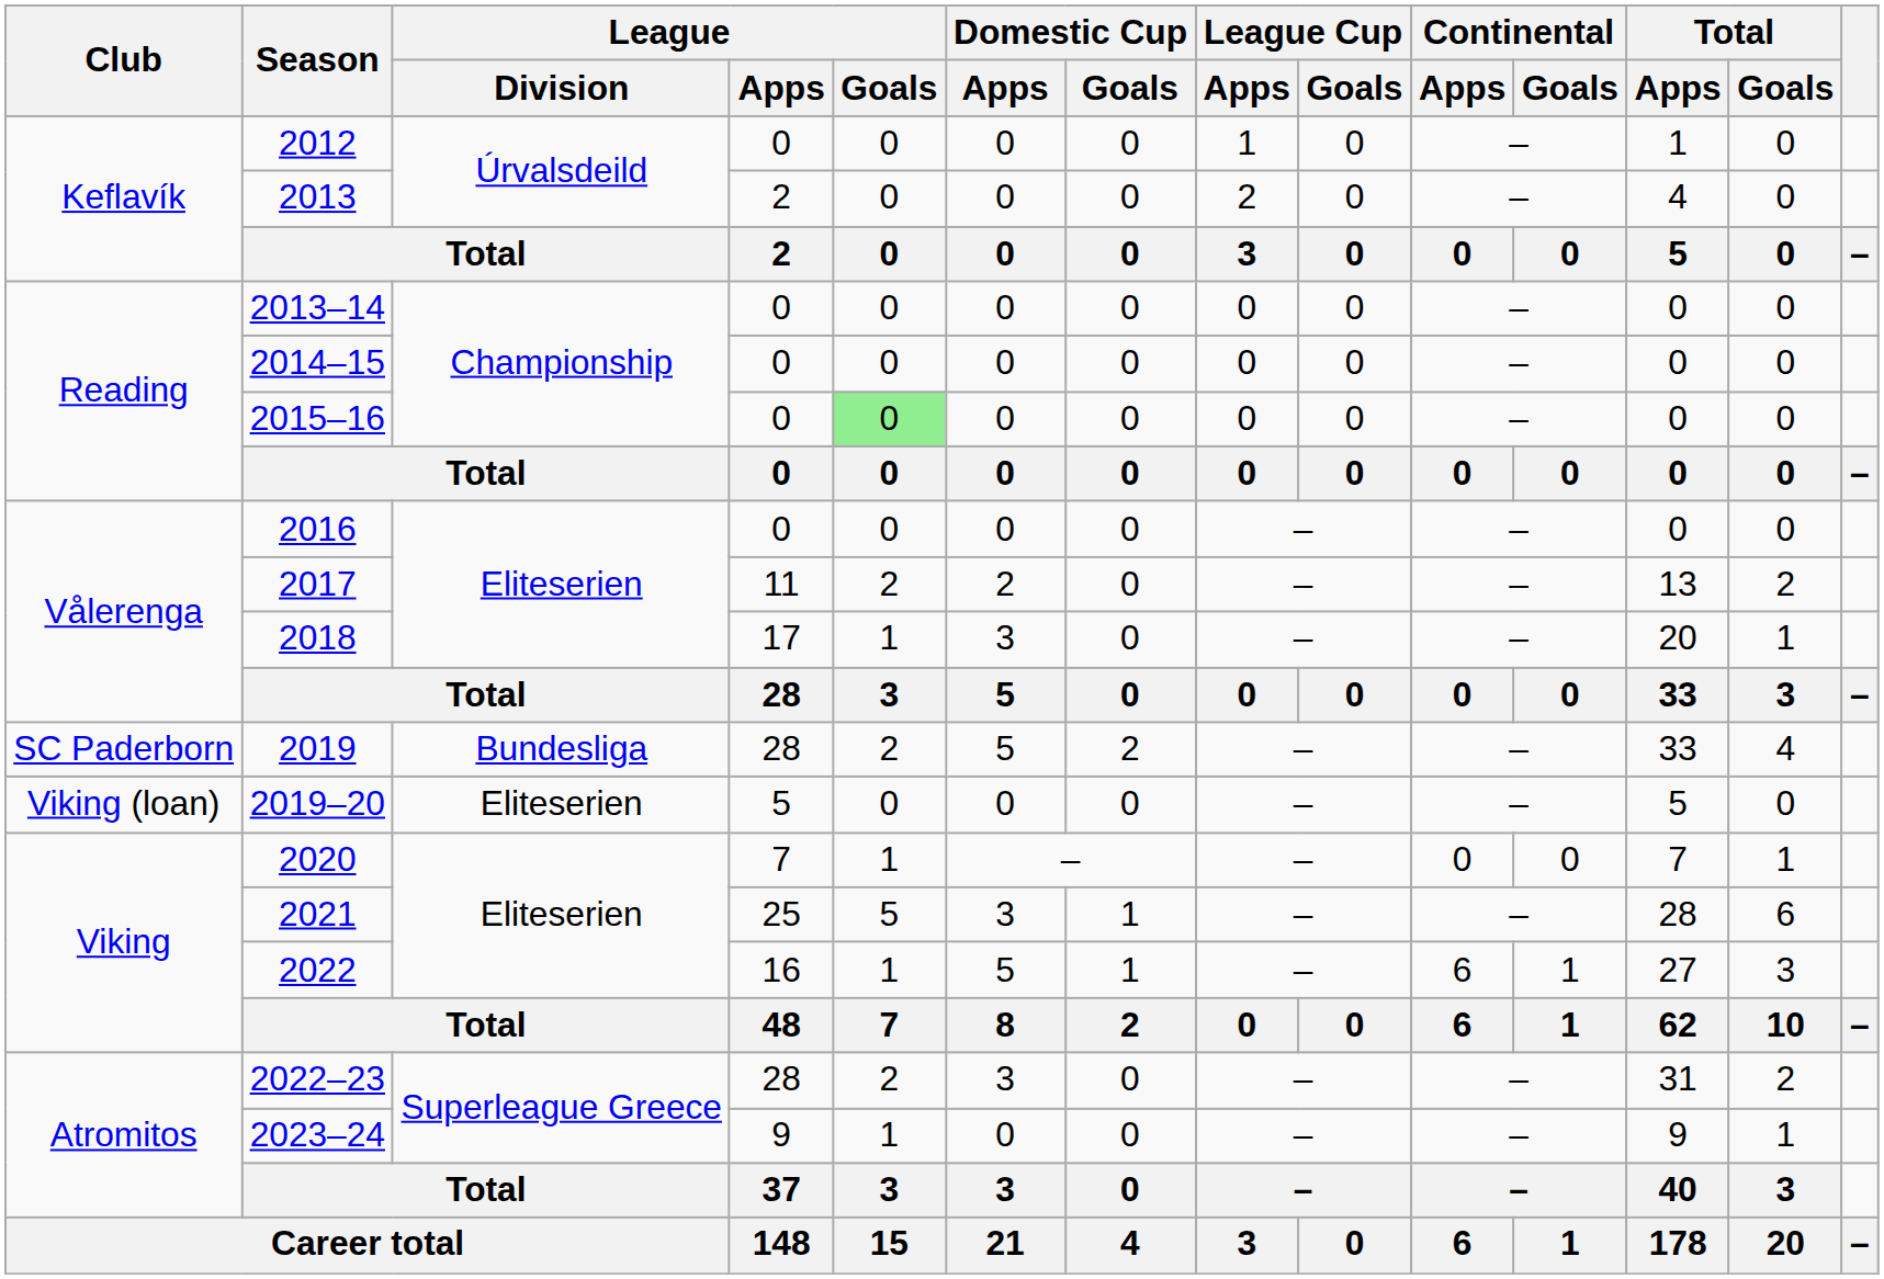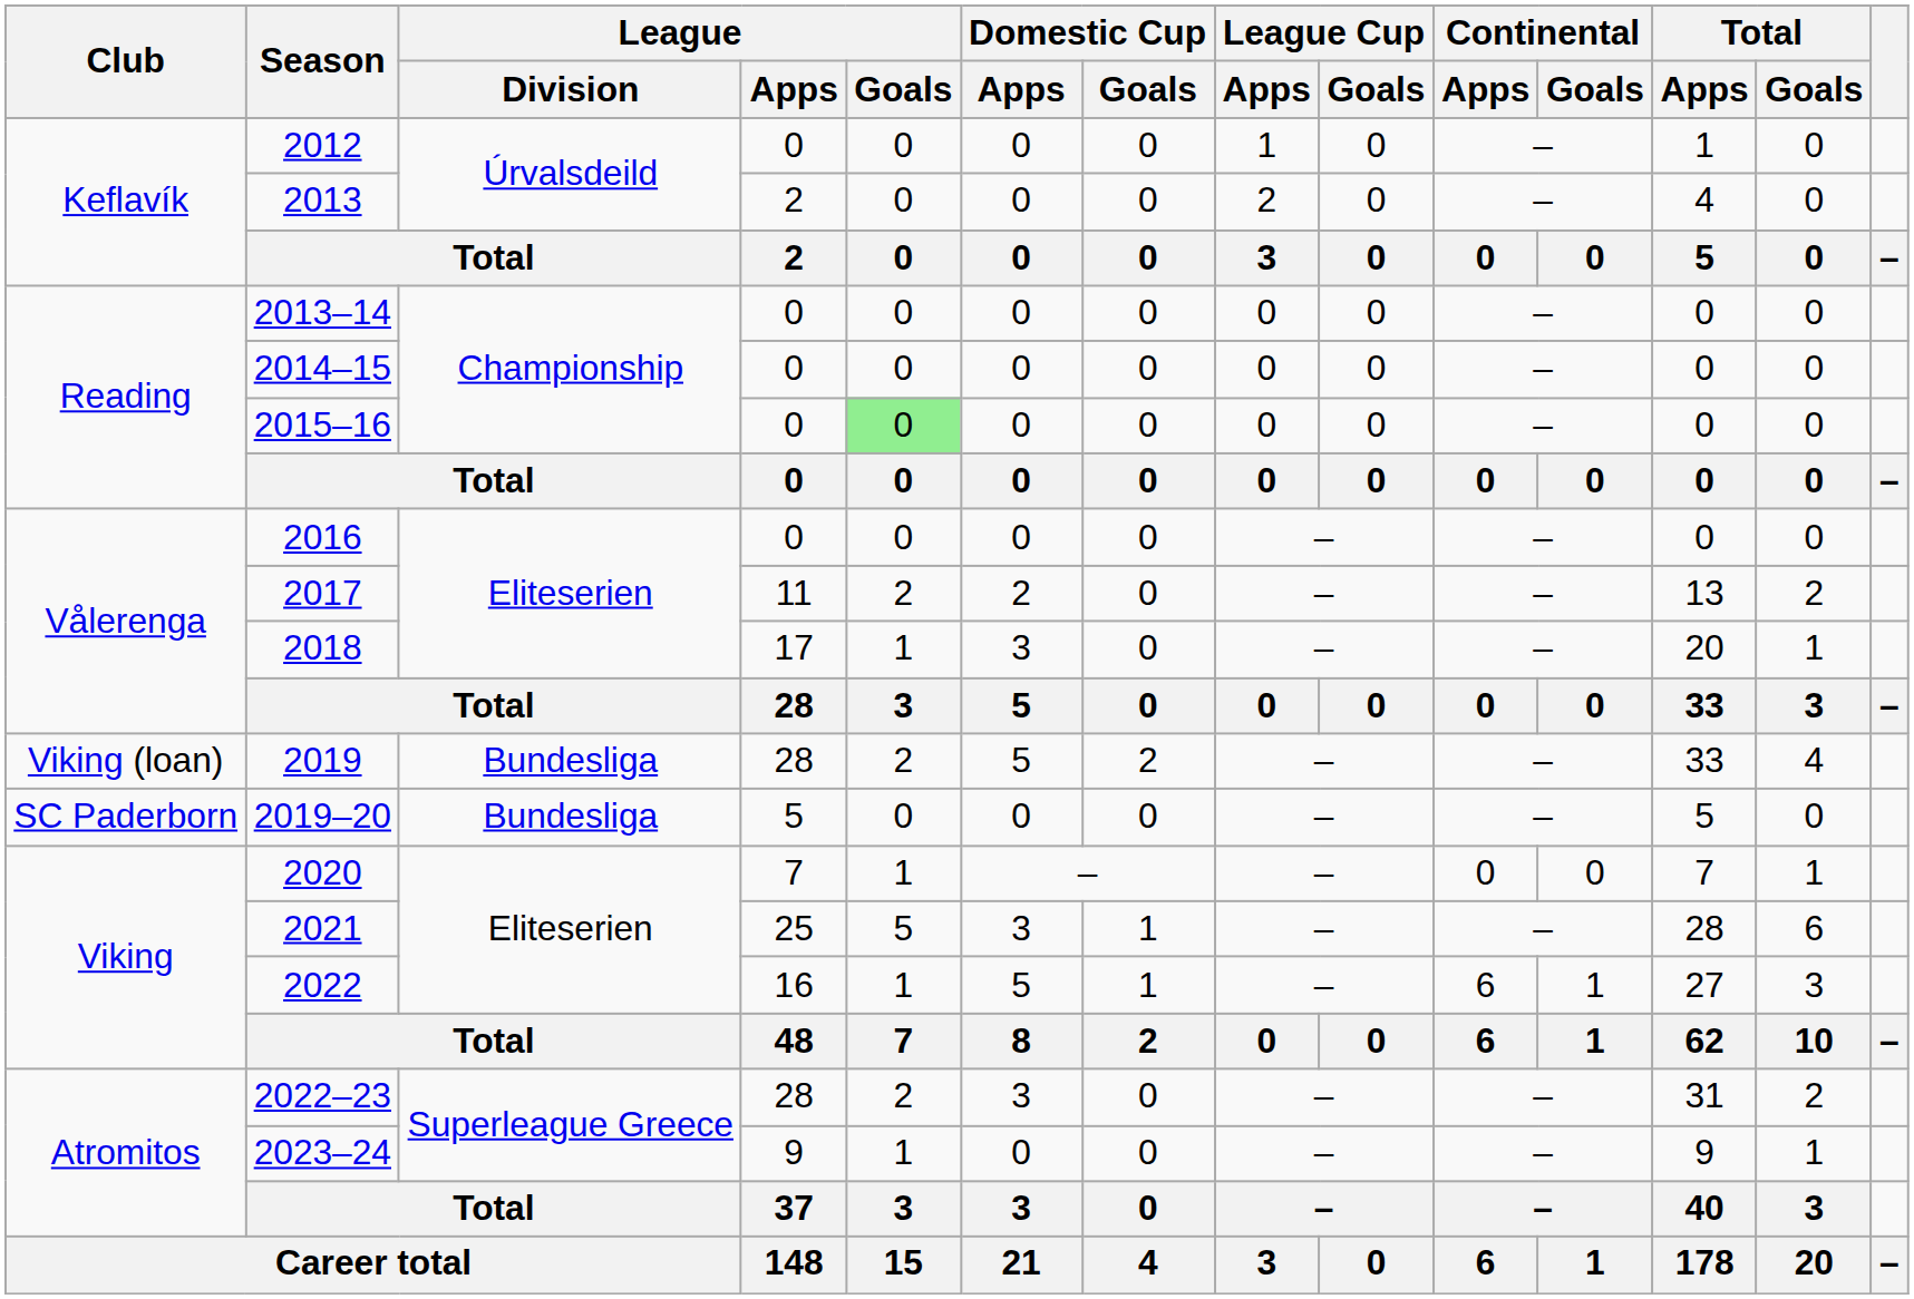 <table class="wikitable" style="text-align: center">
 <tr>
 <th rowspan="2">Club</th>
 <th rowspan="2">Season</th>
 <th colspan="3">League</th>
 <th colspan="2">Domestic Cup</th>
 <th colspan="2">League Cup</th>
 <th colspan="2">Continental</th>
 <th colspan="2">Total</th>
 <th rowspan="2"></th>
 </tr>
 <tr>
 <th>Division</th>
 <th>Apps</th>
 <th>Goals</th>
 <th>Apps</th>
 <th>Goals</th>
 <th>Apps</th>
 <th>Goals</th>
 <th>Apps</th>
 <th>Goals</th>
 <th>Apps</th>
 <th>Goals</th>
 </tr>
 <tr>
 <td rowspan="3"><a href='#'>Keflavík</a></td>
 <td><a href='#'>2012</a></td>
 <td rowspan="2"><a href='#'>Úrvalsdeild</a></td>
 <td>0</td>
 <td>0</td>
 <td>0</td>
 <td>0</td>
 <td>1</td>
 <td>0</td>
 <td colspan="2">–</td>
 <td>1</td>
 <td>0</td>
 <td></td>
 </tr>
 <tr>
 <td><a href='#'>2013</a></td>
 <td>2</td>
 <td>0</td>
 <td>0</td>
 <td>0</td>
 <td>2</td>
 <td>0</td>
 <td colspan="2">–</td>
 <td>4</td>
 <td>0</td>
 <td></td>
 </tr>
 <tr>
 <th colspan="2">Total</th>
 <th>2</th>
 <th>0</th>
 <th>0</th>
 <th>0</th>
 <th>3</th>
 <th>0</th>
 <th>0</th>
 <th>0</th>
 <th>5</th>
 <th>0</th>
 <th>–</th>
 </tr>
 <tr>
 <td rowspan="4"><a href='#'>Reading</a></td>
 <td><a href='#'>2013–14</a></td>
 <td rowspan="3"><a href='#'>Championship</a></td>
 <td>0</td>
 <td>0</td>
 <td>0</td>
 <td>0</td>
 <td>0</td>
 <td>0</td>
 <td colspan="2">–</td>
 <td>0</td>
 <td>0</td>
 <td></td>
 </tr>
 <tr>
 <td><a href='#'>2014–15</a></td>
 <td>0</td>
 <td>0</td>
 <td>0</td>
 <td>0</td>
 <td>0</td>
 <td>0</td>
 <td colspan="2">–</td>
 <td>0</td>
 <td>0</td>
 <td></td>
 </tr>
 <tr>
 <td><a href='#'>2015–16</a></td>
 <td>0</td>
 <td style="background: lightgreen;">0</td>
 <td>0</td>
 <td>0</td>
 <td>0</td>
 <td>0</td>
 <td colspan="2">–</td>
 <td>0</td>
 <td>0</td>
 <td></td>
 </tr>
 <tr>
 <th colspan="2">Total</th>
 <th>0</th>
 <th>0</th>
 <th>0</th>
 <th>0</th>
 <th>0</th>
 <th>0</th>
 <th>0</th>
 <th>0</th>
 <th>0</th>
 <th>0</th>
 <th>–</th>
 </tr>
 <tr>
 <td rowspan="4"><a href='#'>Vålerenga</a></td>
 <td><a href='#'>2016</a></td>
 <td rowspan="3"><a href='#'>Eliteserien</a></td>
 <td>0</td>
 <td>0</td>
 <td>0</td>
 <td>0</td>
 <td colspan="2">–</td>
 <td colspan="2">–</td>
 <td>0</td>
 <td>0</td>
 <td></td>
 </tr>
 <tr>
 <td><a href='#'>2017</a></td>
 <td>11</td>
 <td>2</td>
 <td>2</td>
 <td>0</td>
 <td colspan="2">–</td>
 <td colspan="2">–</td>
 <td>13</td>
 <td>2</td>
 <td></td>
 </tr>
 <tr>
 <td><a href='#'>2018</a></td>
 <td>17</td>
 <td>1</td>
 <td>3</td>
 <td>0</td>
 <td colspan="2">–</td>
 <td colspan="2">–</td>
 <td>20</td>
 <td>1</td>
 <td></td>
 </tr>
 <tr>
 <th colspan="2">Total</th>
 <th>28</th>
 <th>3</th>
 <th>5</th>
 <th>0</th>
 <th>0</th>
 <th>0</th>
 <th>0</th>
 <th>0</th>
 <th>33</th>
 <th>3</th>
 <th>–</th>
 </tr>
 <tr>
-<td><a href='#'>SC Paderborn</a></td>
+<td><a href='#'>Viking</a> (loan)</td>
 <td><a href='#'>2019</a></td>
 <td><a href='#'>Bundesliga</a></td>
 <td>28</td>
 <td>2</td>
 <td>5</td>
 <td>2</td>
 <td colspan="2">–</td>
 <td colspan="2">–</td>
 <td>33</td>
 <td>4</td>
 <td></td>
 </tr>
 <tr>
-<td><a href='#'>Viking</a> (loan)</td>
+<td><a href='#'>SC Paderborn</a></td>
 <td><a href='#'>2019–20</a></td>
-<td>Eliteserien</td>
+<td><a href='#'>Bundesliga</a></td>
 <td>5</td>
 <td>0</td>
 <td>0</td>
 <td>0</td>
 <td colspan="2">–</td>
 <td colspan="2">–</td>
 <td>5</td>
 <td>0</td>
 <td></td>
 </tr>
 <tr>
 <td rowspan="4"><a href='#'>Viking</a></td>
 <td><a href='#'>2020</a></td>
 <td rowspan="3">Eliteserien</td>
 <td>7</td>
 <td>1</td>
 <td colspan="2">–</td>
 <td colspan="2">–</td>
 <td>0</td>
 <td>0</td>
 <td>7</td>
 <td>1</td>
 <td></td>
 </tr>
 <tr>
 <td><a href='#'>2021</a></td>
 <td>25</td>
 <td>5</td>
 <td>3</td>
 <td>1</td>
 <td colspan="2">–</td>
 <td colspan="2">–</td>
 <td>28</td>
 <td>6</td>
 <td></td>
 </tr>
 <tr>
 <td><a href='#'>2022</a></td>
 <td>16</td>
 <td>1</td>
 <td>5</td>
 <td>1</td>
 <td colspan="2">–</td>
 <td>6</td>
 <td>1</td>
 <td>27</td>
 <td>3</td>
 <td></td>
 </tr>
 <tr>
 <th colspan="2">Total</th>
 <th>48</th>
 <th>7</th>
 <th>8</th>
 <th>2</th>
 <th>0</th>
 <th>0</th>
 <th>6</th>
 <th>1</th>
 <th>62</th>
 <th>10</th>
 <th>–</th>
 </tr>
 <tr>
 <td rowspan="3"><a href='#'>Atromitos</a></td>
 <td><a href='#'>2022–23</a></td>
 <td rowspan="2"><a href='#'>Superleague Greece</a></td>
 <td>28</td>
 <td>2</td>
 <td>3</td>
 <td>0</td>
 <td colspan="2">–</td>
 <td colspan="2">–</td>
 <td>31</td>
 <td>2</td>
 <td></td>
 </tr>
 <tr>
 <td><a href='#'>2023–24</a></td>
 <td>9</td>
 <td>1</td>
 <td>0</td>
 <td>0</td>
 <td colspan="2">–</td>
 <td colspan="2">–</td>
 <td>9</td>
 <td>1</td>
 <td></td>
 </tr>
 <tr>
 <th colspan="2">Total</th>
 <th>37</th>
 <th>3</th>
 <th>3</th>
 <th>0</th>
 <th colspan="2">–</th>
 <th colspan="2">–</th>
 <th>40</th>
 <th>3</th>
 </tr>
 <tr>
 <th colspan="3">Career total</th>
 <th>148</th>
 <th>15</th>
 <th>21</th>
 <th>4</th>
 <th>3</th>
 <th>0</th>
 <th>6</th>
 <th>1</th>
 <th>178</th>
 <th>20</th>
 <th>–</th>
 </tr>
 </table>
